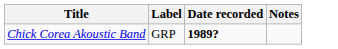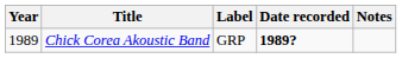 <table class="wikitable sortable">
 <tr>
+<th>Year</th>
 <th>Title</th>
 <th>Label</th>
 <th>Date recorded</th>
 <th>Notes</th>
 </tr>
 <tr>
+<td>1989</td>
 <td><em><a href='#'>Chick Corea Akoustic Band</a></em></td>
 <td>GRP</td>
 <td><strong>1989?</strong></td>
 <td></td>
 </tr>
 </table>
